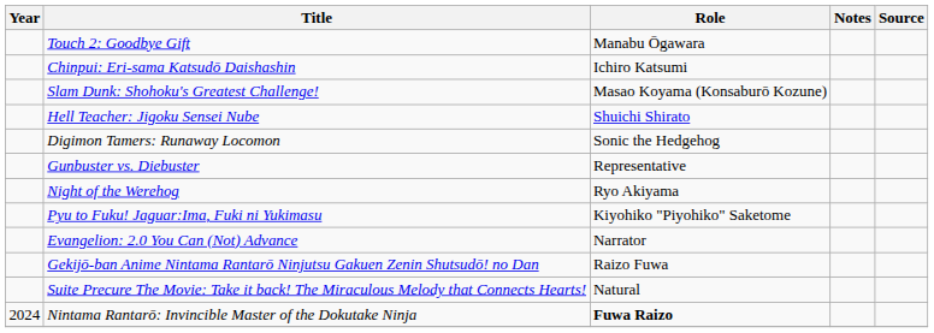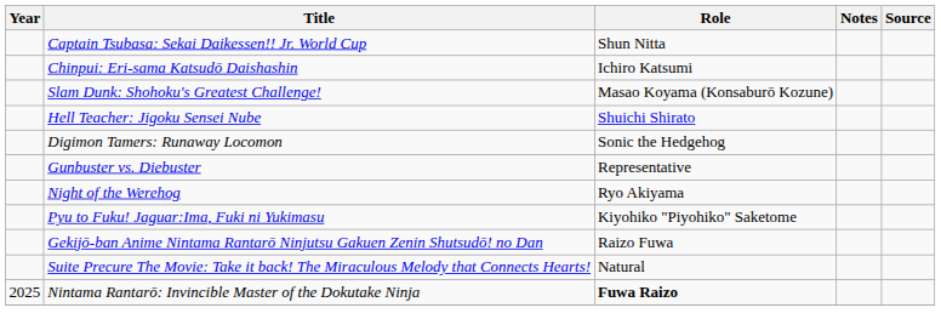 <table class="wikitable sortable plainrowheaders">
 <tr>
 <th>Year</th>
 <th>Title</th>
 <th>Role</th>
 <th class="unsortable">Notes</th>
 <th class="unsortable">Source</th>
 </tr>
 <tr>
 <td></td>
-<td><em><a href='#'>Touch 2: Goodbye Gift</a></em></td>
-<td>Manabu Ōgawara</td>
+<td><em><a href='#'>Captain Tsubasa: Sekai Daikessen!! Jr. World Cup</a></em></td>
+<td>Shun Nitta</td>
 <td></td>
 <td></td>
 </tr>
 <tr>
 <td></td>
 <td><em><a href='#'>Chinpui: Eri-sama Katsudō Daishashin</a></em></td>
 <td>Ichiro Katsumi</td>
 <td></td>
 <td></td>
 </tr>
 <tr>
 <td></td>
 <td><em><a href='#'>Slam Dunk: Shohoku's Greatest Challenge!</a></em></td>
 <td>Masao Koyama (Konsaburō Kozune)</td>
 <td></td>
 <td></td>
 </tr>
 <tr>
 <td></td>
 <td><em><a href='#'>Hell Teacher: Jigoku Sensei Nube</a></em></td>
 <td><a href='#'>Shuichi Shirato</a></td>
 <td></td>
 <td></td>
 </tr>
 <tr>
 <td></td>
 <td><em>Digimon Tamers: Runaway Locomon</em></td>
 <td>Sonic the Hedgehog</td>
 <td></td>
 <td></td>
 </tr>
 <tr>
 <td></td>
 <td><em><a href='#'>Gunbuster vs. Diebuster</a></em></td>
 <td>Representative</td>
 <td></td>
 <td></td>
 </tr>
 <tr>
 <td></td>
 <td><em><a href='#'>Night of the Werehog</a></em></td>
 <td>Ryo Akiyama</td>
 <td></td>
 <td></td>
 </tr>
 <tr>
 <td></td>
 <td><em><a href='#'>Pyu to Fuku! Jaguar:Ima, Fuki ni Yukimasu</a></em></td>
 <td>Kiyohiko "Piyohiko" Saketome</td>
 <td></td>
 <td></td>
 </tr>
 <tr>
 <td></td>
-<td><em><a href='#'>Evangelion: 2.0 You Can (Not) Advance</a></em></td>
-<td>Narrator</td>
-<td></td>
-<td></td>
-</tr>
-<tr>
-<td></td>
 <td><em><a href='#'>Gekijō-ban Anime Nintama Rantarō Ninjutsu Gakuen Zenin Shutsudō! no Dan</a></em></td>
 <td>Raizo Fuwa</td>
 <td></td>
 <td></td>
 </tr>
 <tr>
 <td></td>
 <td><em><a href='#'>Suite Precure The Movie: Take it back! The Miraculous Melody that Connects Hearts!</a></em></td>
 <td>Natural</td>
 <td></td>
 <td></td>
 </tr>
 <tr>
-<td>2024</td>
+<td>2025</td>
 <td><em>Nintama Rantarō: Invincible Master of the Dokutake Ninja</em></td>
 <td><strong>Fuwa Raizo</strong></td>
 <td></td>
 <td></td>
 </tr>
 <tr>
 </tr>
 </table>
